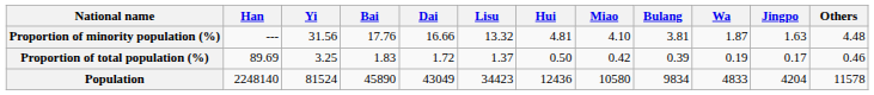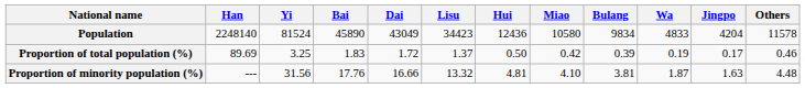 <table class="wikitable" style="margin: 1em auto 1em auto; font-size:smaller; text-align:right">
 <tr>
 <th>National name</th>
 <th width="55"><a href='#'>Han</a></th>
 <th width="55"><a href='#'>Yi</a></th>
 <th width="55"><a href='#'>Bai</a></th>
 <th width="55"><a href='#'>Dai</a></th>
 <th width="55"><a href='#'>Lisu</a></th>
 <th width="55"><a href='#'>Hui</a></th>
 <th width="55"><a href='#'>Miao</a></th>
 <th width="55"><a href='#'>Bulang</a></th>
 <th width="55"><a href='#'>Wa</a></th>
 <th width="55"><a href='#'>Jingpo</a></th>
 <th width="55">Others</th>
 </tr>
 <tr>
-<th>Proportion of minority population (%)</th>
-<td>---</td>
-<td>31.56</td>
-<td>17.76</td>
-<td>16.66</td>
-<td>13.32</td>
-<td>4.81</td>
-<td>4.10</td>
-<td>3.81</td>
-<td>1.87</td>
-<td>1.63</td>
-<td>4.48</td>
+<th>Population</th>
+<td>2248140</td>
+<td>81524</td>
+<td>45890</td>
+<td>43049</td>
+<td>34423</td>
+<td>12436</td>
+<td>10580</td>
+<td>9834</td>
+<td>4833</td>
+<td>4204</td>
+<td>11578</td>
 </tr>
 <tr>
 <th>Proportion of total population (%)</th>
 <td>89.69</td>
 <td>3.25</td>
 <td>1.83</td>
 <td>1.72</td>
 <td>1.37</td>
 <td>0.50</td>
 <td>0.42</td>
 <td>0.39</td>
 <td>0.19</td>
 <td>0.17</td>
 <td>0.46</td>
 </tr>
 <tr>
-<th>Population</th>
-<td>2248140</td>
-<td>81524</td>
-<td>45890</td>
-<td>43049</td>
-<td>34423</td>
-<td>12436</td>
-<td>10580</td>
-<td>9834</td>
-<td>4833</td>
-<td>4204</td>
-<td>11578</td>
+<th>Proportion of minority population (%)</th>
+<td>---</td>
+<td>31.56</td>
+<td>17.76</td>
+<td>16.66</td>
+<td>13.32</td>
+<td>4.81</td>
+<td>4.10</td>
+<td>3.81</td>
+<td>1.87</td>
+<td>1.63</td>
+<td>4.48</td>
 </tr>
 </table>
